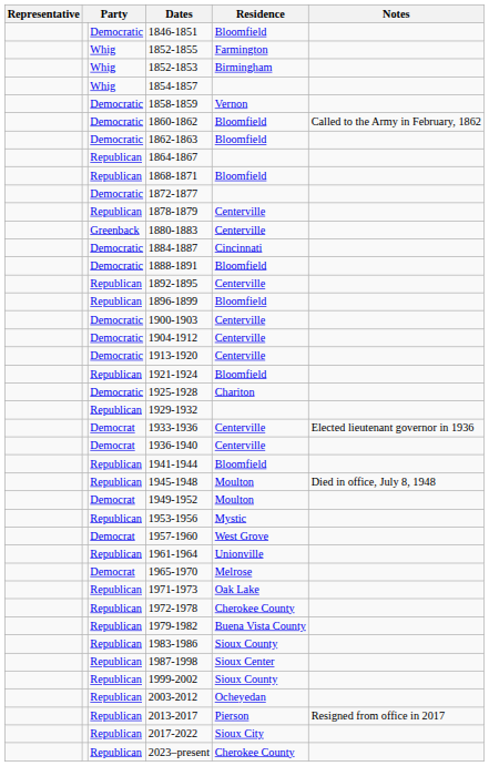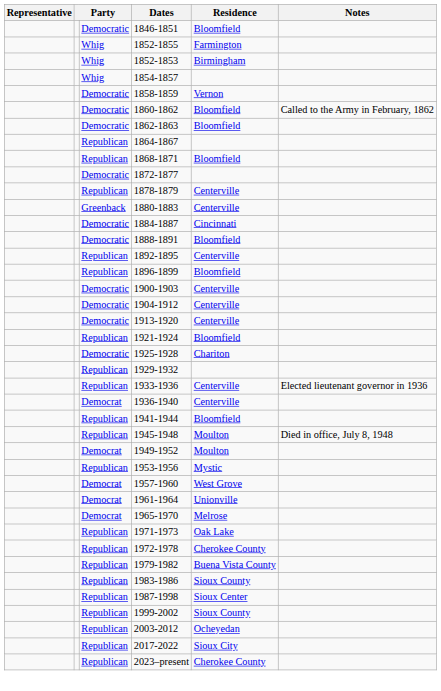 <table class="sortable wikitable">
 <tr valign=bottom>
 <th>Representative</th>
 <th colspan="2">Party</th>
 <th>Dates</th>
 <th>Residence</th>
 <th>Notes</th>
 </tr>
 <tr>
 <td></td>
 <td bgcolor=></td>
 <td><a href='#'>Democratic</a></td>
 <td>1846-1851</td>
 <td><a href='#'>Bloomfield</a></td>
 <td></td>
 </tr>
 <tr>
 <td></td>
 <td bgcolor=></td>
 <td><a href='#'>Whig</a></td>
 <td>1852-1855</td>
 <td><a href='#'>Farmington</a></td>
 <td></td>
 </tr>
 <tr>
 <td></td>
 <td bgcolor=></td>
 <td><a href='#'>Whig</a></td>
 <td>1852-1853</td>
 <td><a href='#'>Birmingham</a></td>
 <td></td>
 </tr>
 <tr>
 <td></td>
 <td bgcolor=></td>
 <td><a href='#'>Whig</a></td>
 <td>1854-1857</td>
 <td></td>
 <td></td>
 </tr>
 <tr>
 <td></td>
 <td bgcolor=></td>
 <td><a href='#'>Democratic</a></td>
 <td>1858-1859</td>
 <td><a href='#'>Vernon</a></td>
 <td></td>
 </tr>
 <tr>
 <td></td>
 <td bgcolor=></td>
 <td><a href='#'>Democratic</a></td>
 <td>1860-1862</td>
 <td><a href='#'>Bloomfield</a></td>
 <td>Called to the Army in February, 1862</td>
 </tr>
 <tr>
 <td></td>
 <td bgcolor=></td>
 <td><a href='#'>Democratic</a></td>
 <td>1862-1863</td>
 <td><a href='#'>Bloomfield</a></td>
 <td></td>
 </tr>
 <tr>
 <td></td>
 <td bgcolor=></td>
 <td><a href='#'>Republican</a></td>
 <td>1864-1867</td>
 <td></td>
 <td></td>
 </tr>
 <tr>
 <td></td>
 <td bgcolor=></td>
 <td><a href='#'>Republican</a></td>
 <td>1868-1871</td>
 <td><a href='#'>Bloomfield</a></td>
 <td></td>
 </tr>
 <tr>
 <td></td>
 <td bgcolor=></td>
 <td><a href='#'>Democratic</a></td>
 <td>1872-1877</td>
 <td></td>
 <td></td>
 </tr>
 <tr>
 <td></td>
 <td bgcolor=></td>
 <td><a href='#'>Republican</a></td>
 <td>1878-1879</td>
 <td><a href='#'>Centerville</a></td>
 <td></td>
 </tr>
 <tr>
 <td></td>
 <td bgcolor=></td>
 <td><a href='#'>Greenback</a></td>
 <td>1880-1883</td>
 <td><a href='#'>Centerville</a></td>
 <td></td>
 </tr>
 <tr>
 <td></td>
 <td bgcolor=></td>
 <td><a href='#'>Democratic</a></td>
 <td>1884-1887</td>
 <td><a href='#'>Cincinnati</a></td>
 <td></td>
 </tr>
 <tr>
 <td></td>
 <td bgcolor=></td>
 <td><a href='#'>Democratic</a></td>
 <td>1888-1891</td>
 <td><a href='#'>Bloomfield</a></td>
 <td></td>
 </tr>
 <tr>
 <td></td>
 <td bgcolor=></td>
 <td><a href='#'>Republican</a></td>
 <td>1892-1895</td>
 <td><a href='#'>Centerville</a></td>
 <td></td>
 </tr>
 <tr>
 <td></td>
 <td bgcolor=></td>
 <td><a href='#'>Republican</a></td>
 <td>1896-1899</td>
 <td><a href='#'>Bloomfield</a></td>
 <td></td>
 </tr>
 <tr>
 <td></td>
 <td bgcolor=></td>
 <td><a href='#'>Democratic</a></td>
 <td>1900-1903</td>
 <td><a href='#'>Centerville</a></td>
 <td></td>
 </tr>
 <tr>
 <td></td>
 <td bgcolor=></td>
 <td><a href='#'>Democratic</a></td>
 <td>1904-1912</td>
 <td><a href='#'>Centerville</a></td>
 <td></td>
 </tr>
 <tr>
 <td></td>
 <td bgcolor=></td>
 <td><a href='#'>Democratic</a></td>
 <td>1913-1920</td>
 <td><a href='#'>Centerville</a></td>
 <td></td>
 </tr>
 <tr>
 <td></td>
 <td bgcolor=></td>
 <td><a href='#'>Republican</a></td>
 <td>1921-1924</td>
 <td><a href='#'>Bloomfield</a></td>
 <td></td>
 </tr>
 <tr>
 <td></td>
 <td bgcolor=></td>
 <td><a href='#'>Democratic</a></td>
 <td>1925-1928</td>
 <td><a href='#'>Chariton</a></td>
 <td></td>
 </tr>
 <tr>
 <td></td>
 <td bgcolor=></td>
 <td><a href='#'>Republican</a></td>
 <td>1929-1932</td>
 <td></td>
 <td></td>
 </tr>
 <tr>
 <td></td>
 <td bgcolor=></td>
-<td><a href='#'>Democrat</a></td>
+<td><a href='#'>Republican</a></td>
 <td>1933-1936</td>
 <td><a href='#'>Centerville</a></td>
 <td>Elected lieutenant governor in 1936</td>
 </tr>
 <tr>
 <td></td>
 <td bgcolor=></td>
 <td><a href='#'>Democrat</a></td>
 <td>1936-1940</td>
 <td><a href='#'>Centerville</a></td>
 <td></td>
 </tr>
 <tr>
 <td></td>
 <td bgcolor=></td>
 <td><a href='#'>Republican</a></td>
 <td>1941-1944</td>
 <td><a href='#'>Bloomfield</a></td>
 <td></td>
 </tr>
 <tr>
 <td></td>
 <td bgcolor=></td>
 <td><a href='#'>Republican</a></td>
 <td>1945-1948</td>
 <td><a href='#'>Moulton</a></td>
 <td>Died in office, July 8, 1948</td>
 </tr>
 <tr>
 <td></td>
 <td bgcolor=></td>
 <td><a href='#'>Democrat</a></td>
 <td>1949-1952</td>
 <td><a href='#'>Moulton</a></td>
 <td></td>
 </tr>
 <tr>
 <td></td>
 <td bgcolor=></td>
 <td><a href='#'>Republican</a></td>
 <td>1953-1956</td>
 <td><a href='#'>Mystic</a></td>
 <td></td>
 </tr>
 <tr>
 <td></td>
 <td bgcolor=></td>
 <td><a href='#'>Democrat</a></td>
 <td>1957-1960</td>
 <td><a href='#'>West Grove</a></td>
 <td></td>
 </tr>
 <tr>
 <td></td>
 <td bgcolor=></td>
-<td><a href='#'>Republican</a></td>
+<td><a href='#'>Democrat</a></td>
 <td>1961-1964</td>
 <td><a href='#'>Unionville</a></td>
 <td></td>
 </tr>
 <tr>
 <td></td>
 <td bgcolor=></td>
 <td><a href='#'>Democrat</a></td>
 <td>1965-1970</td>
 <td><a href='#'>Melrose</a></td>
 <td></td>
 </tr>
 <tr>
 <td></td>
 <td bgcolor=></td>
 <td><a href='#'>Republican</a></td>
 <td>1971-1973</td>
 <td><a href='#'>Oak Lake</a></td>
 <td></td>
 </tr>
 <tr>
 <td></td>
 <td bgcolor=></td>
 <td><a href='#'>Republican</a></td>
 <td>1972-1978</td>
 <td><a href='#'>Cherokee County</a></td>
 <td></td>
 </tr>
 <tr>
 <td></td>
 <td bgcolor=></td>
 <td><a href='#'>Republican</a></td>
 <td>1979-1982</td>
 <td><a href='#'>Buena Vista County</a></td>
 <td></td>
 </tr>
 <tr>
 <td></td>
 <td bgcolor=></td>
 <td><a href='#'>Republican</a></td>
 <td>1983-1986</td>
 <td><a href='#'>Sioux County</a></td>
 <td></td>
 </tr>
 <tr>
 <td></td>
 <td bgcolor=></td>
 <td><a href='#'>Republican</a></td>
 <td>1987-1998</td>
 <td><a href='#'>Sioux Center</a></td>
 <td></td>
 </tr>
 <tr>
 <td></td>
 <td bgcolor=></td>
 <td><a href='#'>Republican</a></td>
 <td>1999-2002</td>
 <td><a href='#'>Sioux County</a></td>
 <td></td>
 </tr>
 <tr>
 <td></td>
 <td bgcolor=></td>
 <td><a href='#'>Republican</a></td>
 <td>2003-2012</td>
 <td><a href='#'>Ocheyedan</a></td>
 <td></td>
 </tr>
 <tr>
 <td></td>
 <td bgcolor=></td>
 <td><a href='#'>Republican</a></td>
-<td>2013-2017</td>
-<td><a href='#'>Pierson</a></td>
-<td>Resigned from office in 2017</td>
-</tr>
-<tr>
-<td></td>
-<td bgcolor=></td>
-<td><a href='#'>Republican</a></td>
 <td>2017-2022</td>
 <td><a href='#'>Sioux City</a></td>
 <td></td>
 </tr>
 <tr>
 <td></td>
 <td bgcolor=></td>
 <td><a href='#'>Republican</a></td>
 <td>2023–present</td>
 <td><a href='#'>Cherokee County</a></td>
 </tr>
 </table>
